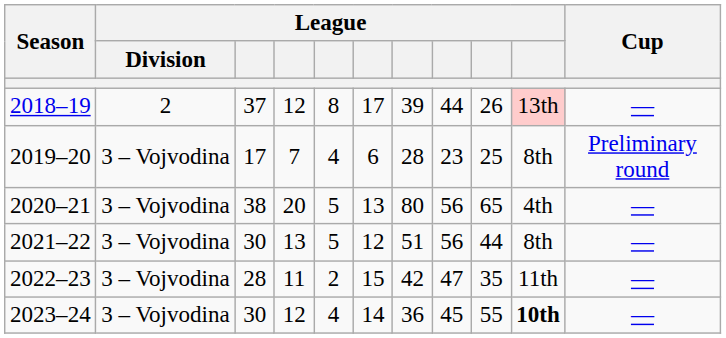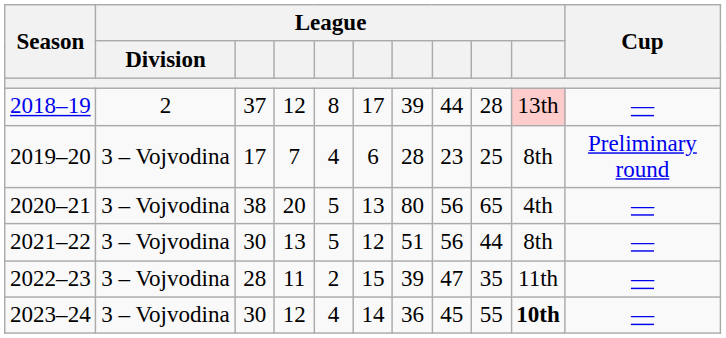 <table class="wikitable sortable" style="text-align:center">
 <tr>
 <th rowspan="2">Season</th>
 <th colspan="9">League</th>
 <th rowspan="2" width="100">Cup</th>
 </tr>
 <tr>
 <th>Division</th>
 <th width="20"></th>
 <th width="20"></th>
 <th width="20"></th>
 <th width="20"></th>
 <th width="20"></th>
 <th width="20"></th>
 <th width="20"></th>
 <th width="20"></th>
 </tr>
 <tr>
 <th colspan="11"></th>
 </tr>
 <tr>
 <td><a href='#'>2018–19</a></td>
 <td>2</td>
 <td>37</td>
 <td>12</td>
 <td>8</td>
 <td>17</td>
 <td>39</td>
 <td>44</td>
-<td>26</td>
+<td>28</td>
 <td style="background-color:#FCC">13th</td>
 <td><a href='#'>—</a></td>
 </tr>
 <tr>
 <td>2019–20</td>
 <td>3 – Vojvodina</td>
 <td>17</td>
 <td>7</td>
 <td>4</td>
 <td>6</td>
 <td>28</td>
 <td>23</td>
 <td>25</td>
 <td>8th</td>
 <td><a href='#'>Preliminary round</a></td>
 </tr>
 <tr>
 <td>2020–21</td>
 <td>3 – Vojvodina</td>
 <td>38</td>
 <td>20</td>
 <td>5</td>
 <td>13</td>
 <td>80</td>
 <td>56</td>
 <td>65</td>
 <td>4th</td>
 <td><a href='#'>—</a></td>
 </tr>
 <tr>
 <td>2021–22</td>
 <td>3 – Vojvodina</td>
 <td>30</td>
 <td>13</td>
 <td>5</td>
 <td>12</td>
 <td>51</td>
 <td>56</td>
 <td>44</td>
 <td>8th</td>
 <td><a href='#'>—</a></td>
 </tr>
 <tr>
 <td>2022–23</td>
 <td>3 – Vojvodina</td>
 <td>28</td>
 <td>11</td>
 <td>2</td>
 <td>15</td>
-<td>42</td>
+<td>39</td>
 <td>47</td>
 <td>35</td>
 <td>11th</td>
 <td><a href='#'>—</a></td>
 </tr>
 <tr>
 <td>2023–24</td>
 <td>3 – Vojvodina</td>
 <td>30</td>
 <td>12</td>
 <td>4</td>
 <td>14</td>
 <td>36</td>
 <td>45</td>
 <td>55</td>
 <td><strong>10th</strong></td>
 <td><a href='#'>—</a></td>
 </tr>
 </table>
